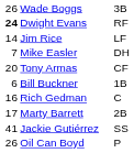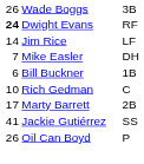 <table>
 <tr>
 <td>26</td>
 <td><a href='#'>Wade Boggs</a></td>
 <td>3B</td>
 </tr>
 <tr>
 <td><strong>24</strong></td>
 <td><a href='#'>Dwight Evans</a></td>
 <td>RF</td>
 </tr>
 <tr>
 <td>14</td>
 <td><a href='#'>Jim Rice</a></td>
 <td>LF</td>
 </tr>
 <tr>
 <td>  7</td>
 <td><a href='#'>Mike Easler</a></td>
 <td>DH</td>
 </tr>
 <tr>
-<td>20</td>
-<td><a href='#'>Tony Armas</a></td>
-<td>CF</td>
-</tr>
-<tr>
 <td>  6</td>
 <td><a href='#'>Bill Buckner</a></td>
 <td>1B</td>
 </tr>
 <tr>
-<td>16</td>
+<td>10</td>
 <td><a href='#'>Rich Gedman</a></td>
 <td>C</td>
 </tr>
 <tr>
 <td>17</td>
 <td><a href='#'>Marty Barrett</a></td>
 <td>2B</td>
 </tr>
 <tr>
 <td>41</td>
 <td><a href='#'>Jackie Gutiérrez</a>    </td>
 <td>SS</td>
 </tr>
 <tr>
 <td>26</td>
 <td><a href='#'>Oil Can Boyd</a>    </td>
 <td>P</td>
 </tr>
 </table>
